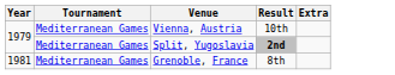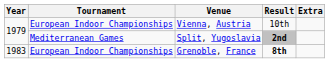 <table class=wikitable>
 <tr>
 <th>Year</th>
 <th>Tournament</th>
 <th>Venue</th>
 <th>Result</th>
 <th>Extra</th>
 </tr>
 <tr>
 <td rowspan=2>1979</td>
-<td><a href='#'>Mediterranean Games</a></td>
+<td><a href='#'>European Indoor Championships</a></td>
 <td><a href='#'>Vienna</a>, <a href='#'>Austria</a></td>
 <td align="center">10th</td>
 <td></td>
 </tr>
 <tr>
 <td><a href='#'>Mediterranean Games</a></td>
 <td><a href='#'>Split</a>, <a href='#'>Yugoslavia</a></td>
 <td bgcolor="silver" align="center"><strong>2nd</strong></td>
 <td></td>
 </tr>
 <tr>
-<td>1981</td>
-<td><a href='#'>Mediterranean Games</a></td>
+<td>1983</td>
+<td><a href='#'>European Indoor Championships</a></td>
 <td><a href='#'>Grenoble</a>, <a href='#'>France</a></td>
-<td align="center">8th</td>
+<td align="center"><strong>8th</strong></td>
 <td></td>
 </tr>
 </table>
